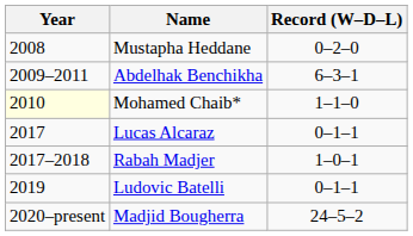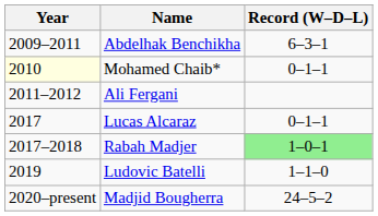 <table class="wikitable">
 <tr>
 <th>Year</th>
 <th>Name</th>
 <th>Record (W–D–L)</th>
-</tr>
-<tr>
-<td>2008</td>
-<td> Mustapha Heddane</td>
-<td align="center">0–2–0</td>
 </tr>
 <tr>
 <td>2009–2011</td>
 <td> <a href='#'>Abdelhak Benchikha</a></td>
 <td align="center">6–3–1</td>
 </tr>
 <tr>
 <td style="background: lightyellow;">2010</td>
 <td> Mohamed Chaib*</td>
-<td align="center">1–1–0</td>
+<td align="center">0–1–1</td>
+</tr>
+<tr>
+<td>2011–2012</td>
+<td> <a href='#'>Ali Fergani</a></td>
+<td></td>
 </tr>
 <tr>
 <td>2017</td>
 <td> <a href='#'>Lucas Alcaraz</a></td>
 <td align="center">0–1–1</td>
 </tr>
 <tr>
 <td>2017–2018</td>
 <td> <a href='#'>Rabah Madjer</a></td>
-<td align="center">1–0–1</td>
+<td align="center" style="background: lightgreen;">1–0–1</td>
 </tr>
 <tr>
 <td>2019</td>
 <td> <a href='#'>Ludovic Batelli</a></td>
-<td align="center">0–1–1</td>
+<td align="center">1–1–0</td>
 </tr>
 <tr>
 <td>2020–present</td>
 <td> <a href='#'>Madjid Bougherra</a></td>
 <td align="center">24–5–2</td>
 </tr>
 </table>
